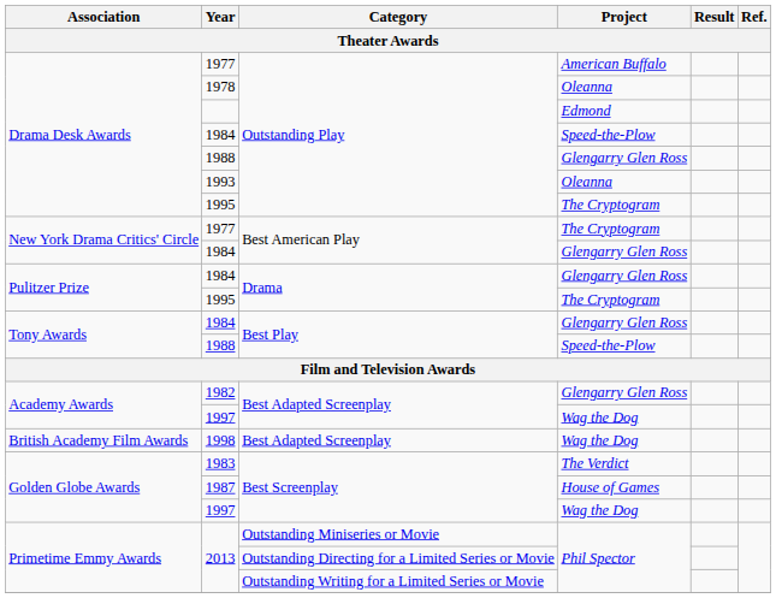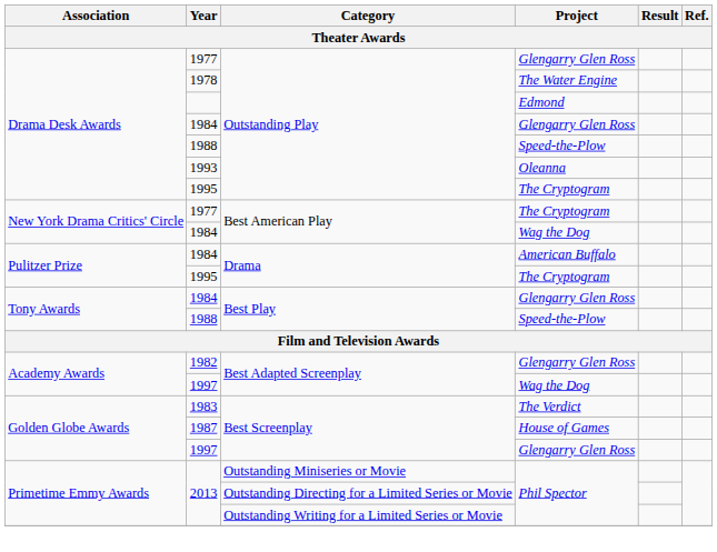 <table class="wikitable">
 <tr>
 <th>Association</th>
 <th>Year</th>
 <th>Category</th>
 <th>Project</th>
 <th>Result</th>
 <th>Ref.</th>
 </tr>
 <tr>
 <th colspan=6>Theater Awards</th>
 </tr>
 <tr>
 <td rowspan=7><a href='#'>Drama Desk Awards</a></td>
 <td>1977</td>
 <td rowspan=7><a href='#'>Outstanding Play</a></td>
-<td><em><a href='#'>American Buffalo</a></em></td>
+<td><em><a href='#'>Glengarry Glen Ross</a></em></td>
 <td></td>
 <td></td>
 </tr>
 <tr>
 <td>1978</td>
-<td><em><a href='#'>Oleanna</a></em></td>
+<td><em><a href='#'>The Water Engine</a></em></td>
 <td></td>
 <td></td>
 </tr>
 <tr>
 <td></td>
 <td><em><a href='#'>Edmond</a></em></td>
 <td></td>
 <td></td>
 </tr>
 <tr>
 <td>1984</td>
-<td><em><a href='#'>Speed-the-Plow</a></em></td>
+<td><em><a href='#'>Glengarry Glen Ross</a></em></td>
 <td></td>
 <td></td>
 </tr>
 <tr>
 <td>1988</td>
-<td><em><a href='#'>Glengarry Glen Ross</a></em></td>
+<td><em><a href='#'>Speed-the-Plow</a></em></td>
 <td></td>
 <td></td>
 </tr>
 <tr>
 <td>1993</td>
 <td><em><a href='#'>Oleanna</a></em></td>
 <td></td>
 <td></td>
 </tr>
 <tr>
 <td>1995</td>
 <td><em><a href='#'>The Cryptogram</a></em></td>
 <td></td>
 <td></td>
 </tr>
 <tr>
 <td rowspan=2><a href='#'>New York Drama Critics' Circle</a></td>
 <td>1977</td>
 <td rowspan=2>Best American Play</td>
 <td><em><a href='#'>The Cryptogram</a></em></td>
 <td></td>
 <td></td>
 </tr>
 <tr>
 <td>1984</td>
-<td><em><a href='#'>Glengarry Glen Ross</a></em></td>
+<td><em><a href='#'>Wag the Dog</a></em></td>
 <td></td>
 <td></td>
 </tr>
 <tr>
 <td rowspan=2><a href='#'>Pulitzer Prize</a></td>
 <td>1984</td>
 <td rowspan=2><a href='#'>Drama</a></td>
-<td><em><a href='#'>Glengarry Glen Ross</a></em></td>
+<td><em><a href='#'>American Buffalo</a></em></td>
 <td></td>
 <td></td>
 </tr>
 <tr>
 <td>1995</td>
 <td><em><a href='#'>The Cryptogram</a></em></td>
 <td></td>
 <td></td>
 </tr>
 <tr>
 <td rowspan=2><a href='#'>Tony Awards</a></td>
 <td><a href='#'>1984</a></td>
 <td rowspan=2><a href='#'>Best Play</a></td>
 <td><em><a href='#'>Glengarry Glen Ross</a></em></td>
 <td></td>
 <td></td>
 </tr>
 <tr>
 <td><a href='#'>1988</a></td>
 <td><em><a href='#'>Speed-the-Plow</a></em></td>
 <td></td>
 <td></td>
 </tr>
 <tr>
 <th colspan=6>Film and Television Awards</th>
 </tr>
 <tr>
 <td rowspan=2><a href='#'>Academy Awards</a></td>
 <td><a href='#'>1982</a></td>
 <td rowspan=2><a href='#'>Best Adapted Screenplay</a></td>
 <td><em><a href='#'>Glengarry Glen Ross</a></em></td>
 <td></td>
 <td></td>
 </tr>
 <tr>
 <td><a href='#'>1997</a></td>
 <td><em><a href='#'>Wag the Dog</a></em></td>
 <td></td>
 <td></td>
 </tr>
 <tr>
-<td><a href='#'>British Academy Film Awards</a></td>
-<td><a href='#'>1998</a></td>
-<td><a href='#'>Best Adapted Screenplay</a></td>
-<td><em><a href='#'>Wag the Dog</a></em></td>
-<td></td>
-<td></td>
-</tr>
-<tr>
 <td rowspan=3><a href='#'>Golden Globe Awards</a></td>
 <td><a href='#'>1983</a></td>
 <td rowspan="3"><a href='#'>Best Screenplay</a></td>
 <td><em><a href='#'>The Verdict</a></em></td>
 <td></td>
 <td></td>
 </tr>
 <tr>
 <td><a href='#'>1987</a></td>
 <td><em><a href='#'>House of Games</a></em></td>
 <td></td>
 <td></td>
 </tr>
 <tr>
 <td><a href='#'>1997</a></td>
-<td><em><a href='#'>Wag the Dog</a></em></td>
+<td><em><a href='#'>Glengarry Glen Ross</a></em></td>
 <td></td>
 <td></td>
 </tr>
 <tr>
 <td rowspan=3><a href='#'>Primetime Emmy Awards</a></td>
 <td rowspan="3"><a href='#'>2013</a></td>
 <td><a href='#'>Outstanding Miniseries or Movie</a></td>
 <td rowspan="3"><em><a href='#'>Phil Spector</a></em></td>
 <td></td>
 <td rowspan=3></td>
 </tr>
 <tr>
 <td><a href='#'>Outstanding Directing for a Limited Series or Movie</a></td>
 <td></td>
 </tr>
 <tr>
 <td><a href='#'>Outstanding Writing for a Limited Series or Movie</a></td>
 <td></td>
 </tr>
 <tr>
 </tr>
 </table>
